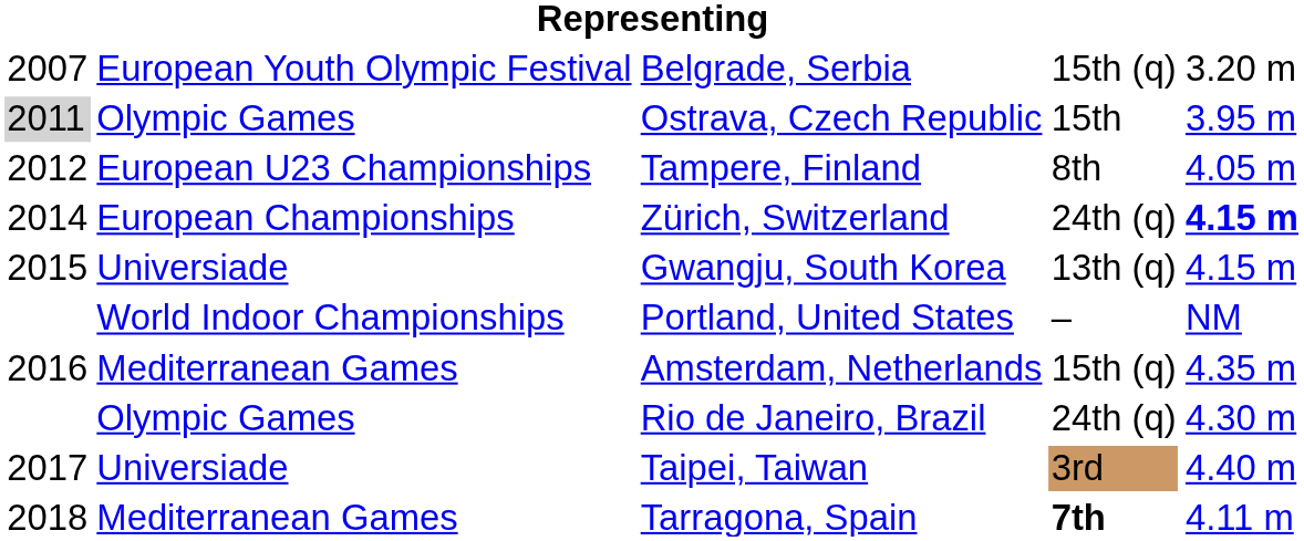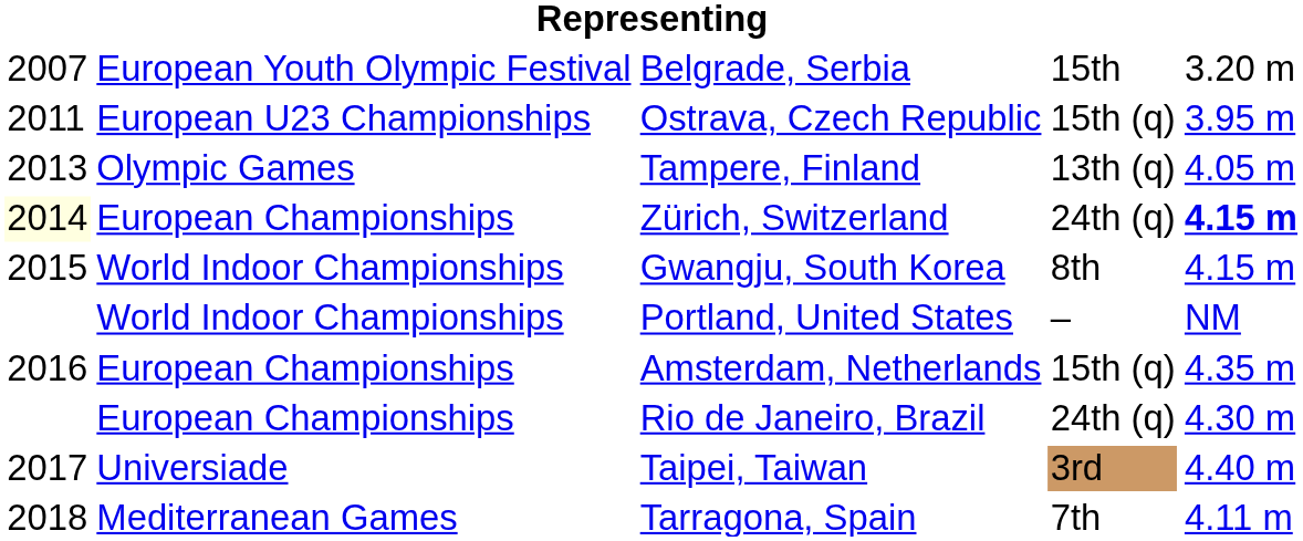 <table>
 <tr>
 <th colspan="6">Representing </th>
 </tr>
 <tr>
 <td>2007</td>
 <td><a href='#'>European Youth Olympic Festival</a></td>
 <td><a href='#'>Belgrade, Serbia</a></td>
-<td>15th (q)</td>
+<td>15th</td>
 <td>3.20 m</td>
 </tr>
 <tr>
-<td style="background: lightgrey;">2011</td>
-<td><a href='#'>Olympic Games</a></td>
+<td>2011</td>
+<td><a href='#'>European U23 Championships</a></td>
 <td><a href='#'>Ostrava, Czech Republic</a></td>
-<td>15th</td>
+<td>15th (q)</td>
 <td><a href='#'>3.95 m</a></td>
 </tr>
 <tr>
-<td>2012</td>
-<td><a href='#'>European U23 Championships</a></td>
+<td>2013</td>
+<td><a href='#'>Olympic Games</a></td>
 <td><a href='#'>Tampere, Finland</a></td>
-<td>8th</td>
+<td>13th (q)</td>
 <td><a href='#'>4.05 m</a></td>
 </tr>
 <tr>
-<td>2014</td>
+<td style="background: lightyellow;">2014</td>
 <td><a href='#'>European Championships</a></td>
 <td><a href='#'>Zürich, Switzerland</a></td>
 <td>24th (q)</td>
 <td><strong><a href='#'>4.15 m</a></strong></td>
 </tr>
 <tr>
 <td>2015</td>
-<td><a href='#'>Universiade</a></td>
+<td><a href='#'>World Indoor Championships</a></td>
 <td><a href='#'>Gwangju, South Korea</a></td>
-<td>13th (q)</td>
+<td>8th</td>
 <td><a href='#'>4.15 m</a></td>
 </tr>
 <tr>
 <td rowspan=3>2016</td>
 <td><a href='#'>World Indoor Championships</a></td>
 <td><a href='#'>Portland, United States</a></td>
 <td>–</td>
 <td><a href='#'>NM</a></td>
 </tr>
 <tr>
-<td><a href='#'>Mediterranean Games</a></td>
+<td><a href='#'>European Championships</a></td>
 <td><a href='#'>Amsterdam, Netherlands</a></td>
 <td>15th (q)</td>
 <td><a href='#'>4.35 m</a></td>
 </tr>
 <tr>
-<td><a href='#'>Olympic Games</a></td>
+<td><a href='#'>European Championships</a></td>
 <td><a href='#'>Rio de Janeiro, Brazil</a></td>
 <td>24th (q)</td>
 <td><a href='#'>4.30 m</a></td>
 </tr>
 <tr>
 <td>2017</td>
 <td><a href='#'>Universiade</a></td>
 <td><a href='#'>Taipei, Taiwan</a></td>
 <td bgcolor=cc9966>3rd</td>
 <td><a href='#'>4.40 m</a></td>
 </tr>
 <tr>
 <td>2018</td>
 <td><a href='#'>Mediterranean Games</a></td>
 <td><a href='#'>Tarragona, Spain</a></td>
-<td><strong>7th</strong></td>
+<td>7th</td>
 <td><a href='#'>4.11 m</a></td>
 </tr>
 </table>
